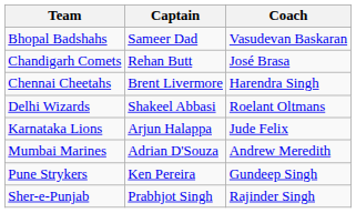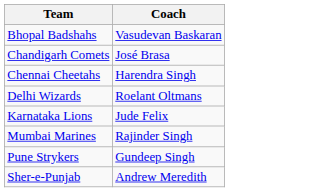 <table class="wikitable">
 <tr>
 <th>Team</th>
-<th>Captain</th>
 <th>Coach</th>
 </tr>
 <tr>
 <td><a href='#'>Bhopal Badshahs</a></td>
-<td><a href='#'>Sameer Dad</a></td>
 <td><a href='#'>Vasudevan Baskaran</a></td>
 </tr>
 <tr>
 <td><a href='#'>Chandigarh Comets</a></td>
-<td><a href='#'>Rehan Butt</a></td>
 <td><a href='#'>José Brasa</a></td>
 </tr>
 <tr>
 <td><a href='#'>Chennai Cheetahs</a></td>
-<td><a href='#'>Brent Livermore</a></td>
 <td><a href='#'>Harendra Singh</a></td>
 </tr>
 <tr>
 <td><a href='#'>Delhi Wizards</a></td>
-<td><a href='#'>Shakeel Abbasi</a></td>
 <td><a href='#'>Roelant Oltmans</a></td>
 </tr>
 <tr>
 <td><a href='#'>Karnataka Lions</a></td>
-<td><a href='#'>Arjun Halappa</a></td>
 <td><a href='#'>Jude Felix</a></td>
 </tr>
 <tr>
 <td><a href='#'>Mumbai Marines</a></td>
-<td><a href='#'>Adrian D'Souza</a></td>
-<td><a href='#'>Andrew Meredith</a></td>
+<td><a href='#'>Rajinder Singh</a></td>
 </tr>
 <tr>
 <td><a href='#'>Pune Strykers</a></td>
-<td><a href='#'>Ken Pereira</a></td>
 <td><a href='#'>Gundeep Singh</a></td>
 </tr>
 <tr>
 <td><a href='#'>Sher-e-Punjab</a></td>
-<td><a href='#'>Prabhjot Singh</a></td>
-<td><a href='#'>Rajinder Singh</a></td>
+<td><a href='#'>Andrew Meredith</a></td>
 </tr>
 </table>
